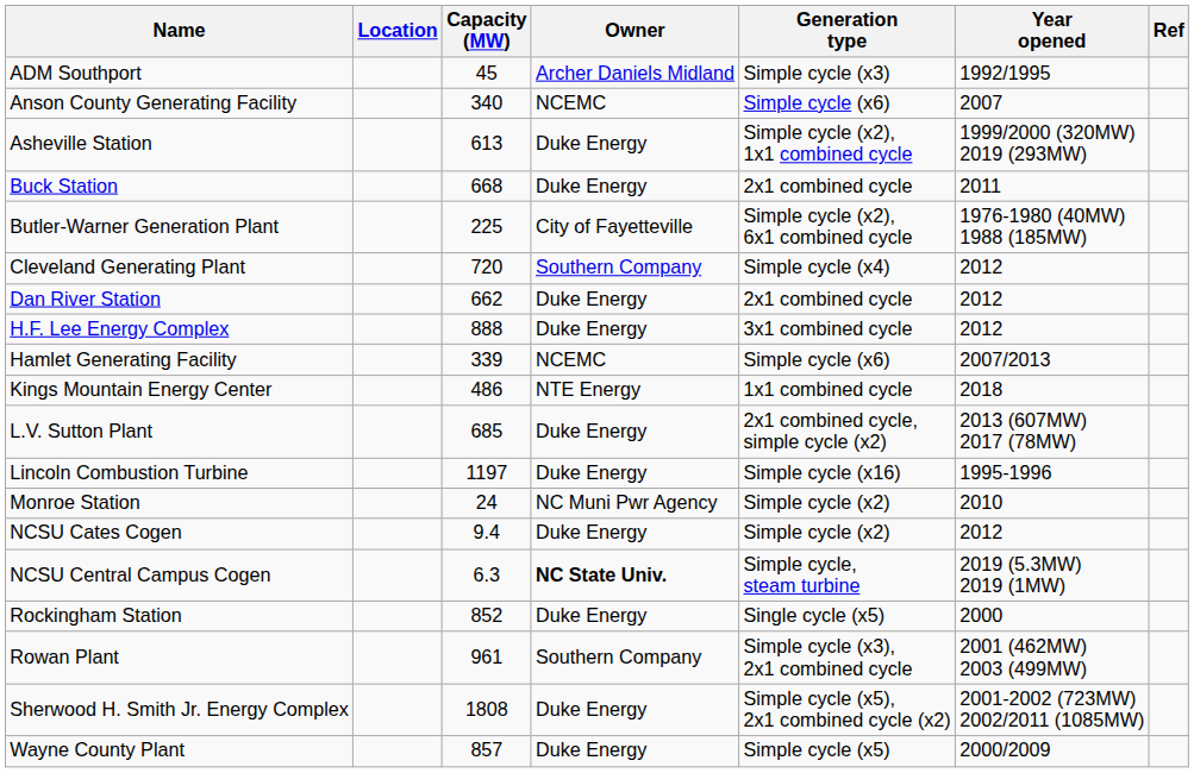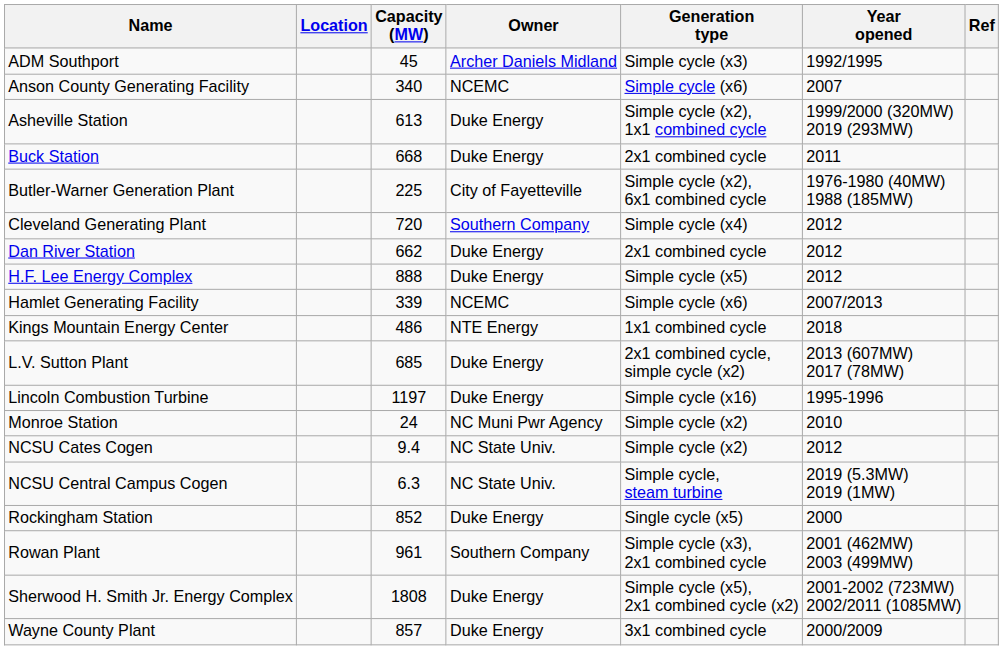 <table class="wikitable sortable">
 <tr>
 <th>Name</th>
 <th><a href='#'>Location</a></th>
 <th>Capacity<br>(<a href='#'>MW</a>)</th>
 <th>Owner</th>
 <th>Generation<br>type</th>
 <th>Year<br>opened</th>
 <th>Ref</th>
 </tr>
 <tr>
 <td>ADM Southport</td>
 <td></td>
 <td align=center>45</td>
 <td><a href='#'>Archer Daniels Midland</a></td>
 <td>Simple cycle (x3)</td>
 <td>1992/1995</td>
 <td></td>
 </tr>
 <tr>
 <td>Anson County Generating Facility</td>
 <td></td>
 <td align=center>340</td>
 <td>NCEMC</td>
 <td><a href='#'>Simple cycle</a> (x6)</td>
 <td>2007</td>
 <td></td>
 </tr>
 <tr>
 <td>Asheville Station</td>
 <td></td>
 <td align=center>613</td>
 <td>Duke Energy</td>
 <td>Simple cycle (x2),<br>1x1 <a href='#'>combined cycle</a></td>
 <td>1999/2000 (320MW)<br>2019 (293MW)</td>
 <td></td>
 </tr>
 <tr>
 <td><a href='#'>Buck Station</a></td>
 <td></td>
 <td align=center>668</td>
 <td>Duke Energy</td>
 <td>2x1 combined cycle</td>
 <td>2011</td>
 <td></td>
 </tr>
 <tr>
 <td>Butler-Warner Generation Plant</td>
 <td></td>
 <td align=center>225</td>
 <td>City of Fayetteville</td>
 <td>Simple cycle (x2),<br>6x1 combined cycle</td>
 <td>1976-1980 (40MW)<br>1988 (185MW)</td>
 <td></td>
 </tr>
 <tr>
 <td>Cleveland Generating Plant</td>
 <td></td>
 <td align=center>720</td>
 <td><a href='#'>Southern Company</a></td>
 <td>Simple cycle (x4)</td>
 <td>2012</td>
 <td></td>
 </tr>
 <tr>
 <td><a href='#'>Dan River Station</a></td>
 <td></td>
 <td align=center>662</td>
 <td>Duke Energy</td>
 <td>2x1 combined cycle</td>
 <td>2012</td>
 <td></td>
 </tr>
 <tr>
 <td><a href='#'>H.F. Lee Energy Complex</a></td>
 <td></td>
 <td align=center>888</td>
 <td>Duke Energy</td>
-<td>3x1 combined cycle</td>
+<td>Simple cycle (x5)</td>
 <td>2012</td>
 <td></td>
 </tr>
 <tr>
 <td>Hamlet Generating Facility</td>
 <td></td>
 <td align=center>339</td>
 <td>NCEMC</td>
 <td>Simple cycle (x6)</td>
 <td>2007/2013</td>
 <td></td>
 </tr>
 <tr>
 <td>Kings Mountain Energy Center</td>
 <td></td>
 <td align=center>486</td>
 <td>NTE Energy</td>
 <td>1x1 combined cycle</td>
 <td>2018</td>
 <td></td>
 </tr>
 <tr>
 <td>L.V. Sutton Plant</td>
 <td></td>
 <td align=center>685</td>
 <td>Duke Energy</td>
 <td>2x1 combined cycle,<br>simple cycle (x2)</td>
 <td>2013 (607MW)<br>2017 (78MW)</td>
 <td></td>
 </tr>
 <tr>
 <td>Lincoln Combustion Turbine</td>
 <td></td>
 <td align=center>1197</td>
 <td>Duke Energy</td>
 <td>Simple cycle (x16)</td>
 <td>1995-1996</td>
 <td></td>
 </tr>
 <tr>
 <td>Monroe Station</td>
 <td></td>
 <td align=center>24</td>
 <td>NC Muni Pwr Agency</td>
 <td>Simple cycle (x2)</td>
 <td>2010</td>
 <td></td>
 </tr>
 <tr>
 <td>NCSU Cates Cogen</td>
 <td></td>
 <td align=center>9.4</td>
-<td>Duke Energy</td>
+<td>NC State Univ.</td>
 <td>Simple cycle (x2)</td>
 <td>2012</td>
 <td></td>
 </tr>
 <tr>
 <td>NCSU Central Campus Cogen</td>
 <td></td>
 <td align=center>6.3</td>
-<td><strong>NC State Univ.</strong></td>
+<td>NC State Univ.</td>
 <td>Simple cycle,<br><a href='#'>steam turbine</a></td>
 <td>2019 (5.3MW)<br>2019 (1MW)</td>
 <td></td>
 </tr>
 <tr>
 <td>Rockingham Station</td>
 <td></td>
 <td align=center>852</td>
 <td>Duke Energy</td>
 <td>Single cycle (x5)</td>
 <td>2000</td>
 <td></td>
 </tr>
 <tr>
 <td>Rowan Plant</td>
 <td></td>
 <td align=center>961</td>
 <td>Southern Company</td>
 <td>Simple cycle (x3),<br>2x1 combined cycle</td>
 <td>2001 (462MW)<br>2003 (499MW)</td>
 <td></td>
 </tr>
 <tr>
 <td>Sherwood H. Smith Jr. Energy Complex</td>
 <td></td>
 <td align=center>1808</td>
 <td>Duke Energy</td>
 <td>Simple cycle (x5),<br>2x1 combined cycle (x2)</td>
 <td>2001-2002 (723MW)<br>2002/2011 (1085MW)</td>
 <td></td>
 </tr>
 <tr>
 <td>Wayne County Plant</td>
 <td></td>
 <td align=center>857</td>
 <td>Duke Energy</td>
-<td>Simple cycle (x5)</td>
+<td>3x1 combined cycle</td>
 <td>2000/2009</td>
 <td></td>
 </tr>
 </table>
